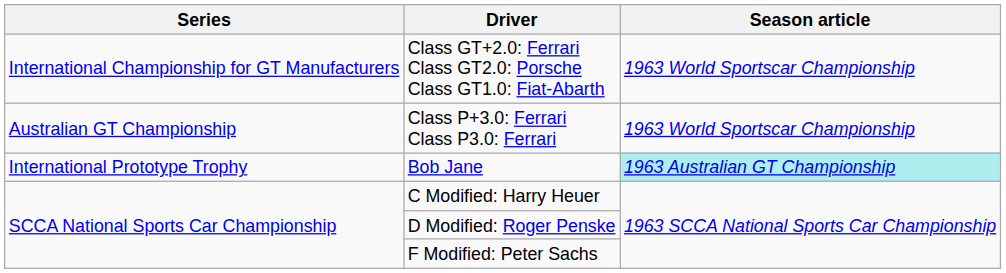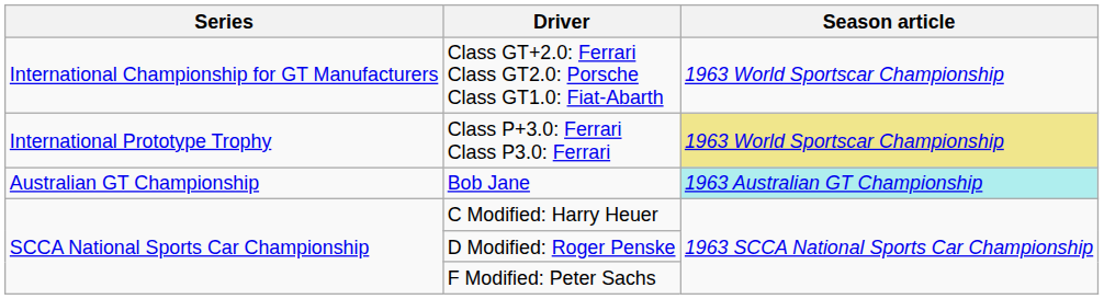 <table class="wikitable" style="font-size: 87%;">
 <tr>
 <th>Series</th>
 <th>Driver</th>
 <th>Season article</th>
 </tr>
 <tr>
 <td><a href='#'>International Championship for GT Manufacturers</a></td>
 <td>Class GT+2.0:  <a href='#'>Ferrari</a><br> Class GT2.0:  <a href='#'>Porsche</a><br> Class GT1.0:  <a href='#'>Fiat-Abarth</a></td>
 <td><em><a href='#'>1963 World Sportscar Championship</a></em></td>
 </tr>
 <tr>
-<td><a href='#'>Australian GT Championship</a></td>
+<td><a href='#'>International Prototype Trophy</a></td>
 <td>Class P+3.0:  <a href='#'>Ferrari</a><br> Class P3.0:  <a href='#'>Ferrari</a></td>
-<td><em><a href='#'>1963 World Sportscar Championship</a></em></td>
+<td style="background: khaki;"><em><a href='#'>1963 World Sportscar Championship</a></em></td>
 </tr>
 <tr>
-<td><a href='#'>International Prototype Trophy</a></td>
+<td><a href='#'>Australian GT Championship</a></td>
 <td> <a href='#'>Bob Jane</a></td>
 <td style="background: paleturquoise;"><em><a href='#'>1963 Australian GT Championship</a></em></td>
 </tr>
 <tr>
 <td rowspan=3><a href='#'>SCCA National Sports Car Championship</a></td>
 <td>C Modified:  Harry Heuer</td>
 <td rowspan=3><em><a href='#'>1963 SCCA National Sports Car Championship</a></em></td>
 </tr>
 <tr>
 <td>D Modified:  <a href='#'>Roger Penske</a></td>
 </tr>
 <tr>
 <td>F Modified:  Peter Sachs</td>
 </tr>
 </table>
